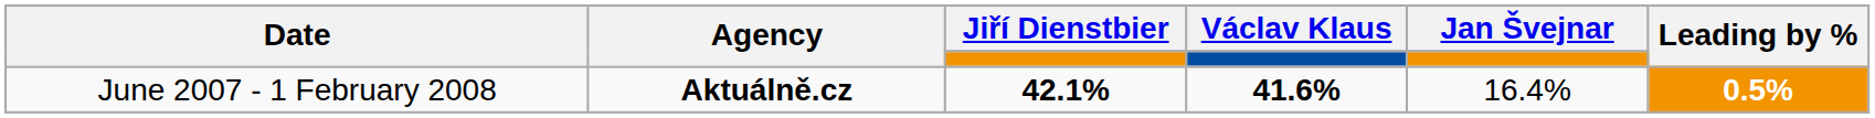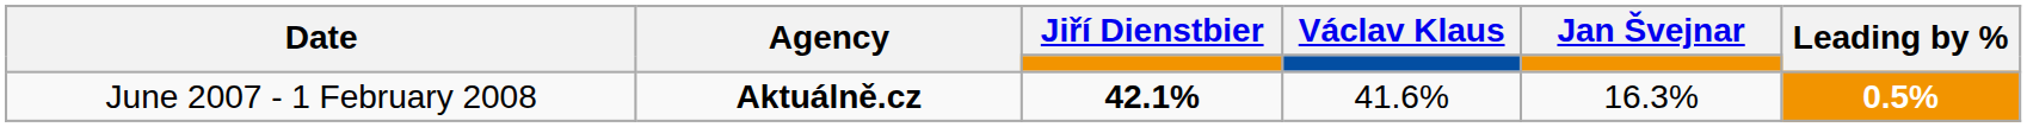 <table class="wikitable" style=text-align:center;font-size:85%;line-height:14px;">
 <tr>
 <th style="width:250px;" rowspan="2">Date</th>
 <th style="width:150px;" rowspan="2">Agency</th>
 <th style="width:100px;"><a href='#'>Jiří Dienstbier</a><br><small></small></th>
 <th style="width:90px;"><a href='#'>Václav Klaus</a><br><small></small></th>
 <th style="width:100px;"><a href='#'>Jan Švejnar</a><br><small></small></th>
 <th style="width:90px;" rowspan="2">Leading by %</th>
 </tr>
 <tr>
 <th style="background:#F29400; width:40px;"></th>
 <th style="background:#034EA2; width:40px;"></th>
 <th style="background:#F29400; width:40px;"></th>
 </tr>
 <tr>
 <td>June 2007 - 1 February 2008</td>
 <td><strong>Aktuálně.cz</strong></td>
 <td><strong>42.1%</strong></td>
-<td><strong>41.6%</strong></td>
-<td>16.4%</td>
+<td>41.6%</td>
+<td>16.3%</td>
 <td style="background:#F29400; color:white;"><strong>0.5%</strong></td>
 </tr>
 </table>
